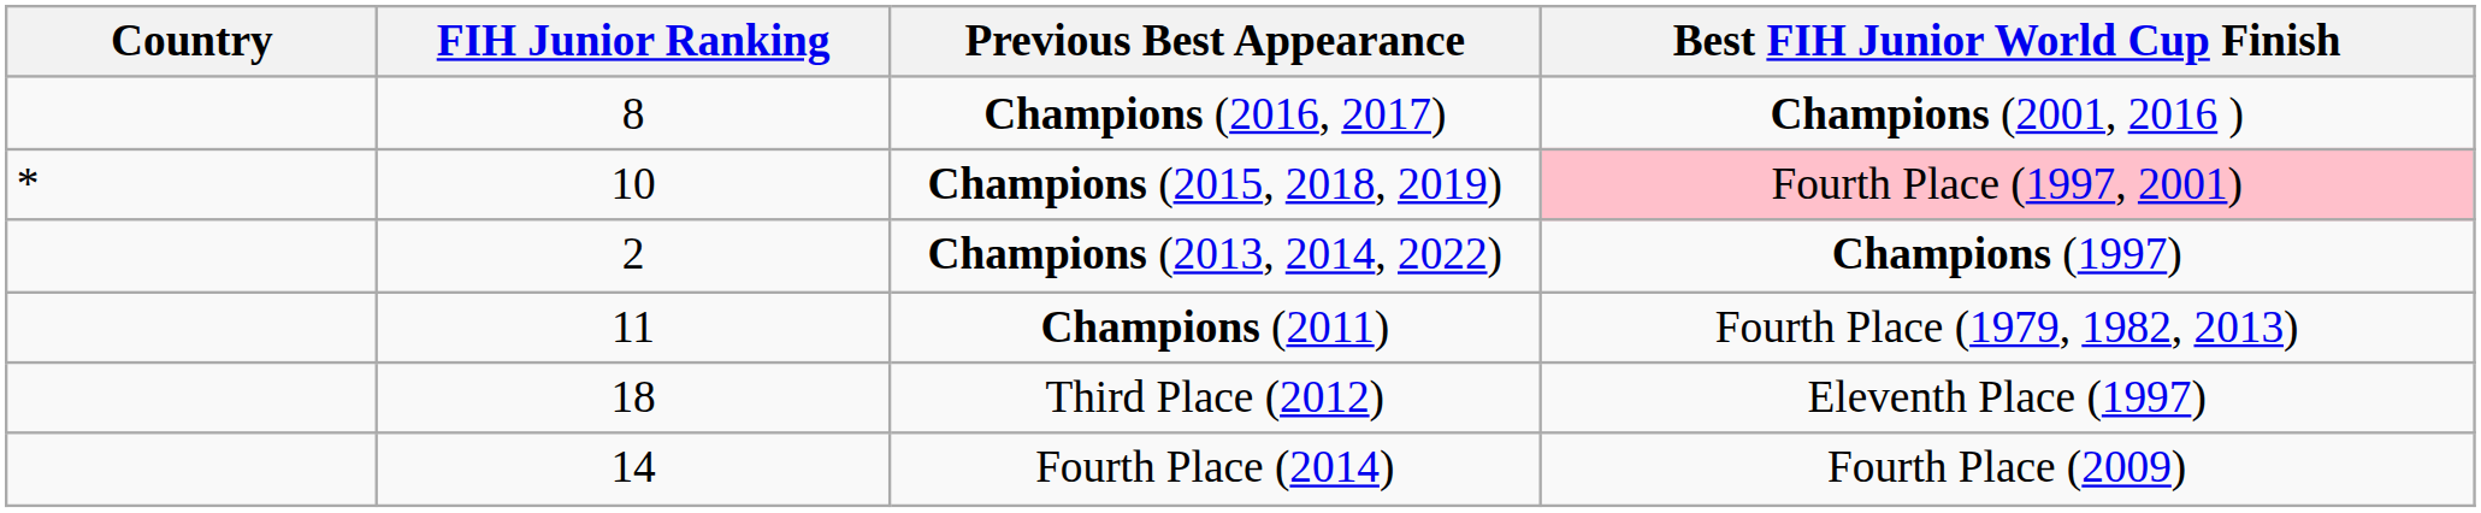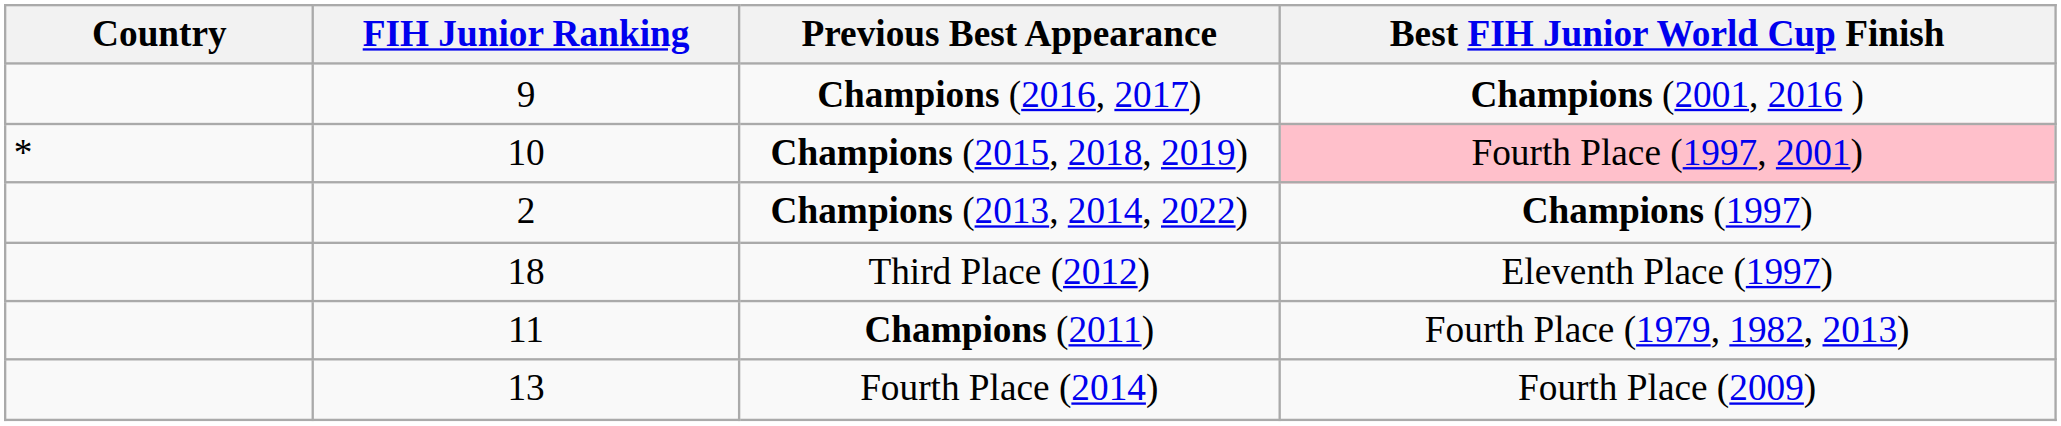 <table class="wikitable">
 <tr>
 <th style="width:125px;">Country</th>
 <th style="width:175px;"><a href='#'>FIH Junior Ranking</a></th>
 <th style="width:225px;">Previous Best Appearance</th>
 <th style="width:325px;">Best <a href='#'>FIH Junior World Cup</a> Finish</th>
 </tr>
 <tr style="text-align:center;">
 <td style="text-align:left;"></td>
-<td>8</td>
+<td>9</td>
 <td><strong>Champions</strong> (<a href='#'>2016</a>, <a href='#'>2017</a>)</td>
 <td><strong>Champions</strong> (<a href='#'>2001</a>, <a href='#'>2016</a> )</td>
 </tr>
 <tr style="text-align:center;">
 <td style="text-align:left;">*</td>
 <td>10</td>
 <td><strong>Champions</strong> (<a href='#'>2015</a>, <a href='#'>2018</a>, <a href='#'>2019</a>)</td>
 <td style="background: pink;">Fourth Place (<a href='#'>1997</a>, <a href='#'>2001</a>)</td>
 </tr>
 <tr style="text-align:center;">
 <td style="text-align:left;"></td>
 <td>2</td>
 <td><strong>Champions</strong> (<a href='#'>2013</a>, <a href='#'>2014</a>, <a href='#'>2022</a>)</td>
 <td><strong>Champions</strong> (<a href='#'>1997</a>)</td>
 </tr>
 <tr style="text-align:center;">
 <td style="text-align:left;"></td>
+<td>18</td>
+<td>Third Place (<a href='#'>2012</a>)</td>
+<td>Eleventh Place (<a href='#'>1997</a>)</td>
+</tr>
+<tr style="text-align:center;">
+<td style="text-align:left;"></td>
 <td>11</td>
 <td><strong>Champions</strong> (<a href='#'>2011</a>)</td>
 <td>Fourth Place (<a href='#'>1979</a>, <a href='#'>1982</a>, <a href='#'>2013</a>)</td>
 </tr>
 <tr style="text-align:center;">
 <td style="text-align:left;"></td>
-<td>18</td>
-<td>Third Place (<a href='#'>2012</a>)</td>
-<td>Eleventh Place (<a href='#'>1997</a>)</td>
-</tr>
-<tr style="text-align:center;">
-<td style="text-align:left;"></td>
-<td>14</td>
+<td>13</td>
 <td>Fourth Place (<a href='#'>2014</a>)</td>
 <td>Fourth Place (<a href='#'>2009</a>)</td>
 </tr>
 </table>
